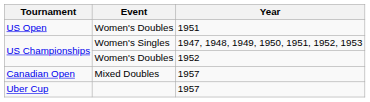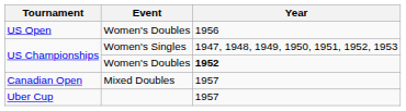 <table class="wikitable">
 <tr>
 <th>Tournament</th>
 <th>Event</th>
 <th>Year</th>
 </tr>
 <tr>
 <td><a href='#'>US Open</a></td>
 <td>Women's Doubles</td>
-<td>1951</td>
+<td>1956</td>
 </tr>
 <tr>
 <td rowspan=2><a href='#'>US Championships</a></td>
 <td>Women's Singles</td>
 <td>1947, 1948, 1949, 1950, 1951, 1952, 1953 </td>
 </tr>
 <tr>
 <td>Women's Doubles</td>
-<td>1952</td>
+<td><strong>1952</strong></td>
 </tr>
 <tr>
 <td><a href='#'>Canadian Open</a></td>
 <td>Mixed Doubles</td>
 <td>1957 </td>
 </tr>
 <tr>
 <td><a href='#'>Uber Cup</a></td>
 <td></td>
 <td>1957 </td>
 </tr>
 </table>
